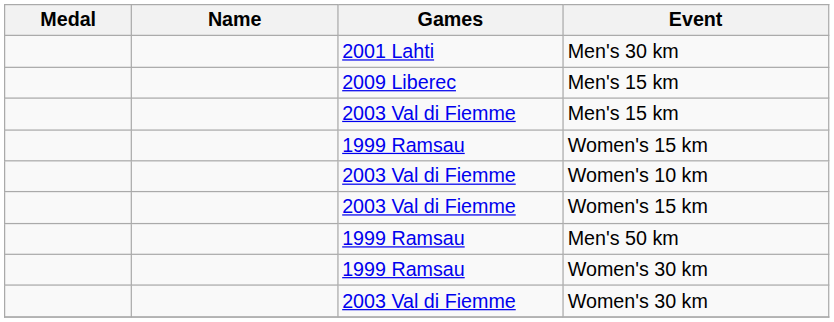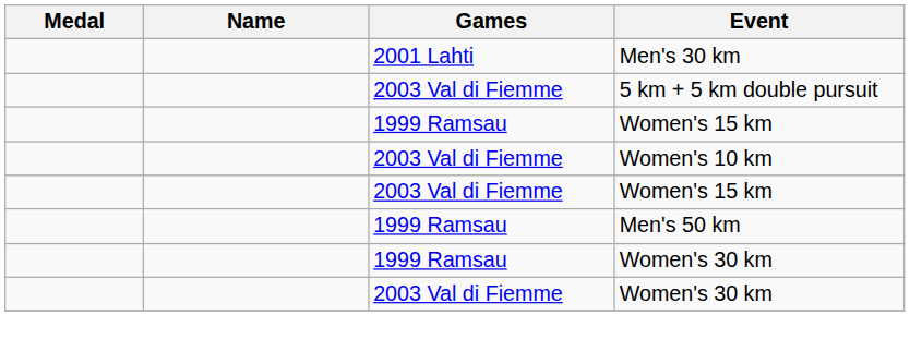 <table class="wikitable sortable">
 <tr>
 <th style="width:6em">Medal</th>
 <th style="width:10em">Name</th>
 <th style="width:11em">Games</th>
 <th style="width:13em">Event</th>
 </tr>
 <tr>
 <td></td>
 <td></td>
 <td><a href='#'>2001 Lahti</a></td>
 <td>Men's 30 km</td>
 </tr>
 <tr>
 <td></td>
 <td></td>
-<td><a href='#'>2009 Liberec</a></td>
-<td>Men's 15 km</td>
-</tr>
-<tr>
-<td></td>
-<td></td>
 <td><a href='#'>2003 Val di Fiemme</a></td>
-<td>Men's 15 km</td>
+<td>5 km + 5 km double pursuit</td>
 </tr>
 <tr>
 <td></td>
 <td></td>
 <td><a href='#'>1999 Ramsau</a></td>
 <td>Women's 15 km</td>
 </tr>
 <tr>
 <td></td>
 <td></td>
 <td><a href='#'>2003 Val di Fiemme</a></td>
 <td>Women's 10 km</td>
 </tr>
 <tr>
 <td></td>
 <td></td>
 <td><a href='#'>2003 Val di Fiemme</a></td>
 <td>Women's 15 km</td>
 </tr>
 <tr>
 <td></td>
 <td></td>
 <td><a href='#'>1999 Ramsau</a></td>
 <td>Men's 50 km</td>
 </tr>
 <tr>
 <td></td>
 <td></td>
 <td><a href='#'>1999 Ramsau</a></td>
 <td>Women's 30 km</td>
 </tr>
 <tr>
 <td></td>
 <td></td>
 <td><a href='#'>2003 Val di Fiemme</a></td>
 <td>Women's 30 km</td>
 </tr>
 <tr>
 </tr>
 </table>
